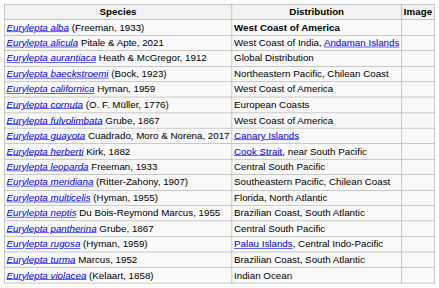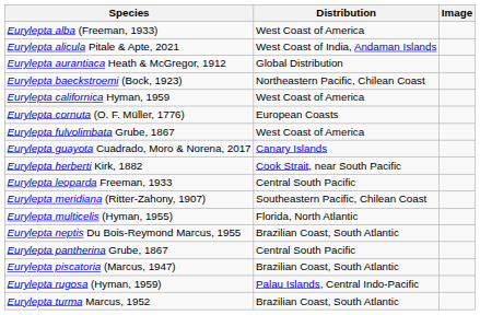 <table class="wikitable">
 <tr>
 <th>Species</th>
 <th>Distribution</th>
 <th>Image</th>
 </tr>
 <tr>
 <td><em><a href='#'>Eurylepta alba</a></em> (Freeman, 1933)</td>
-<td><strong>West Coast of America</strong></td>
+<td>West Coast of America</td>
 <td></td>
 </tr>
 <tr>
 <td><em><a href='#'>Eurylepta alicula</a></em> Pitale & Apte, 2021</td>
 <td>West Coast of India, <a href='#'>Andaman Islands</a></td>
 <td></td>
 </tr>
 <tr>
 <td><em><a href='#'>Eurylepta aurantiaca</a></em> Heath & McGregor, 1912</td>
 <td>Global Distribution</td>
 <td></td>
 </tr>
 <tr>
 <td><em><a href='#'>Eurylepta baeckstroemi</a></em> (Bock, 1923)</td>
 <td>Northeastern Pacific, Chilean Coast</td>
 <td></td>
 </tr>
 <tr>
 <td><em><a href='#'>Eurylepta californica</a></em> Hyman, 1959</td>
 <td>West Coast of America</td>
 <td></td>
 </tr>
 <tr>
 <td><em><a href='#'>Eurylepta cornuta</a></em> (O. F. Müller, 1776)</td>
 <td>European Coasts</td>
 <td></td>
 </tr>
 <tr>
 <td><em><a href='#'>Eurylepta fulvolimbata</a></em> Grube, 1867</td>
 <td>West Coast of America</td>
 <td></td>
 </tr>
 <tr>
 <td><em><a href='#'>Eurylepta guayota</a></em> Cuadrado, Moro & Norena, 2017</td>
 <td><a href='#'>Canary Islands</a></td>
 <td></td>
 </tr>
 <tr>
 <td><em><a href='#'>Eurylepta herberti</a></em> Kirk, 1882</td>
 <td><a href='#'>Cook Strait</a>, near South Pacific</td>
 <td></td>
 </tr>
 <tr>
 <td><em><a href='#'>Eurylepta leoparda</a></em> Freeman, 1933</td>
 <td>Central South Pacific</td>
 <td></td>
 </tr>
 <tr>
 <td><em><a href='#'>Eurylepta meridiana</a></em> (Ritter-Zahony, 1907)</td>
 <td>Southeastern Pacific, Chilean Coast</td>
 <td></td>
 </tr>
 <tr>
 <td><em><a href='#'>Eurylepta multicelis</a></em> (Hyman, 1955)</td>
 <td>Florida, North Atlantic</td>
 <td></td>
 </tr>
 <tr>
 <td><em><a href='#'>Eurylepta neptis</a></em> Du Bois-Reymond Marcus, 1955</td>
 <td>Brazilian Coast, South Atlantic</td>
 <td></td>
 </tr>
 <tr>
 <td><em><a href='#'>Eurylepta pantherina</a></em> Grube, 1867</td>
 <td>Central South Pacific</td>
 <td></td>
 </tr>
 <tr>
+<td><em><a href='#'>Eurylepta piscatoria</a></em> (Marcus, 1947)</td>
+<td>Brazilian Coast, South Atlantic</td>
+<td></td>
+</tr>
+<tr>
 <td><em><a href='#'>Eurylepta rugosa</a></em> (Hyman, 1959)</td>
 <td><a href='#'>Palau Islands</a>, Central Indo-Pacific</td>
 <td></td>
 </tr>
 <tr>
 <td><em><a href='#'>Eurylepta turma</a></em> Marcus, 1952</td>
 <td>Brazilian Coast, South Atlantic</td>
 <td></td>
 </tr>
-<tr>
-<td><em><a href='#'>Eurylepta violacea</a></em> (Kelaart, 1858)</td>
-<td>Indian Ocean</td>
-<td></td>
-</tr>
 </table>
